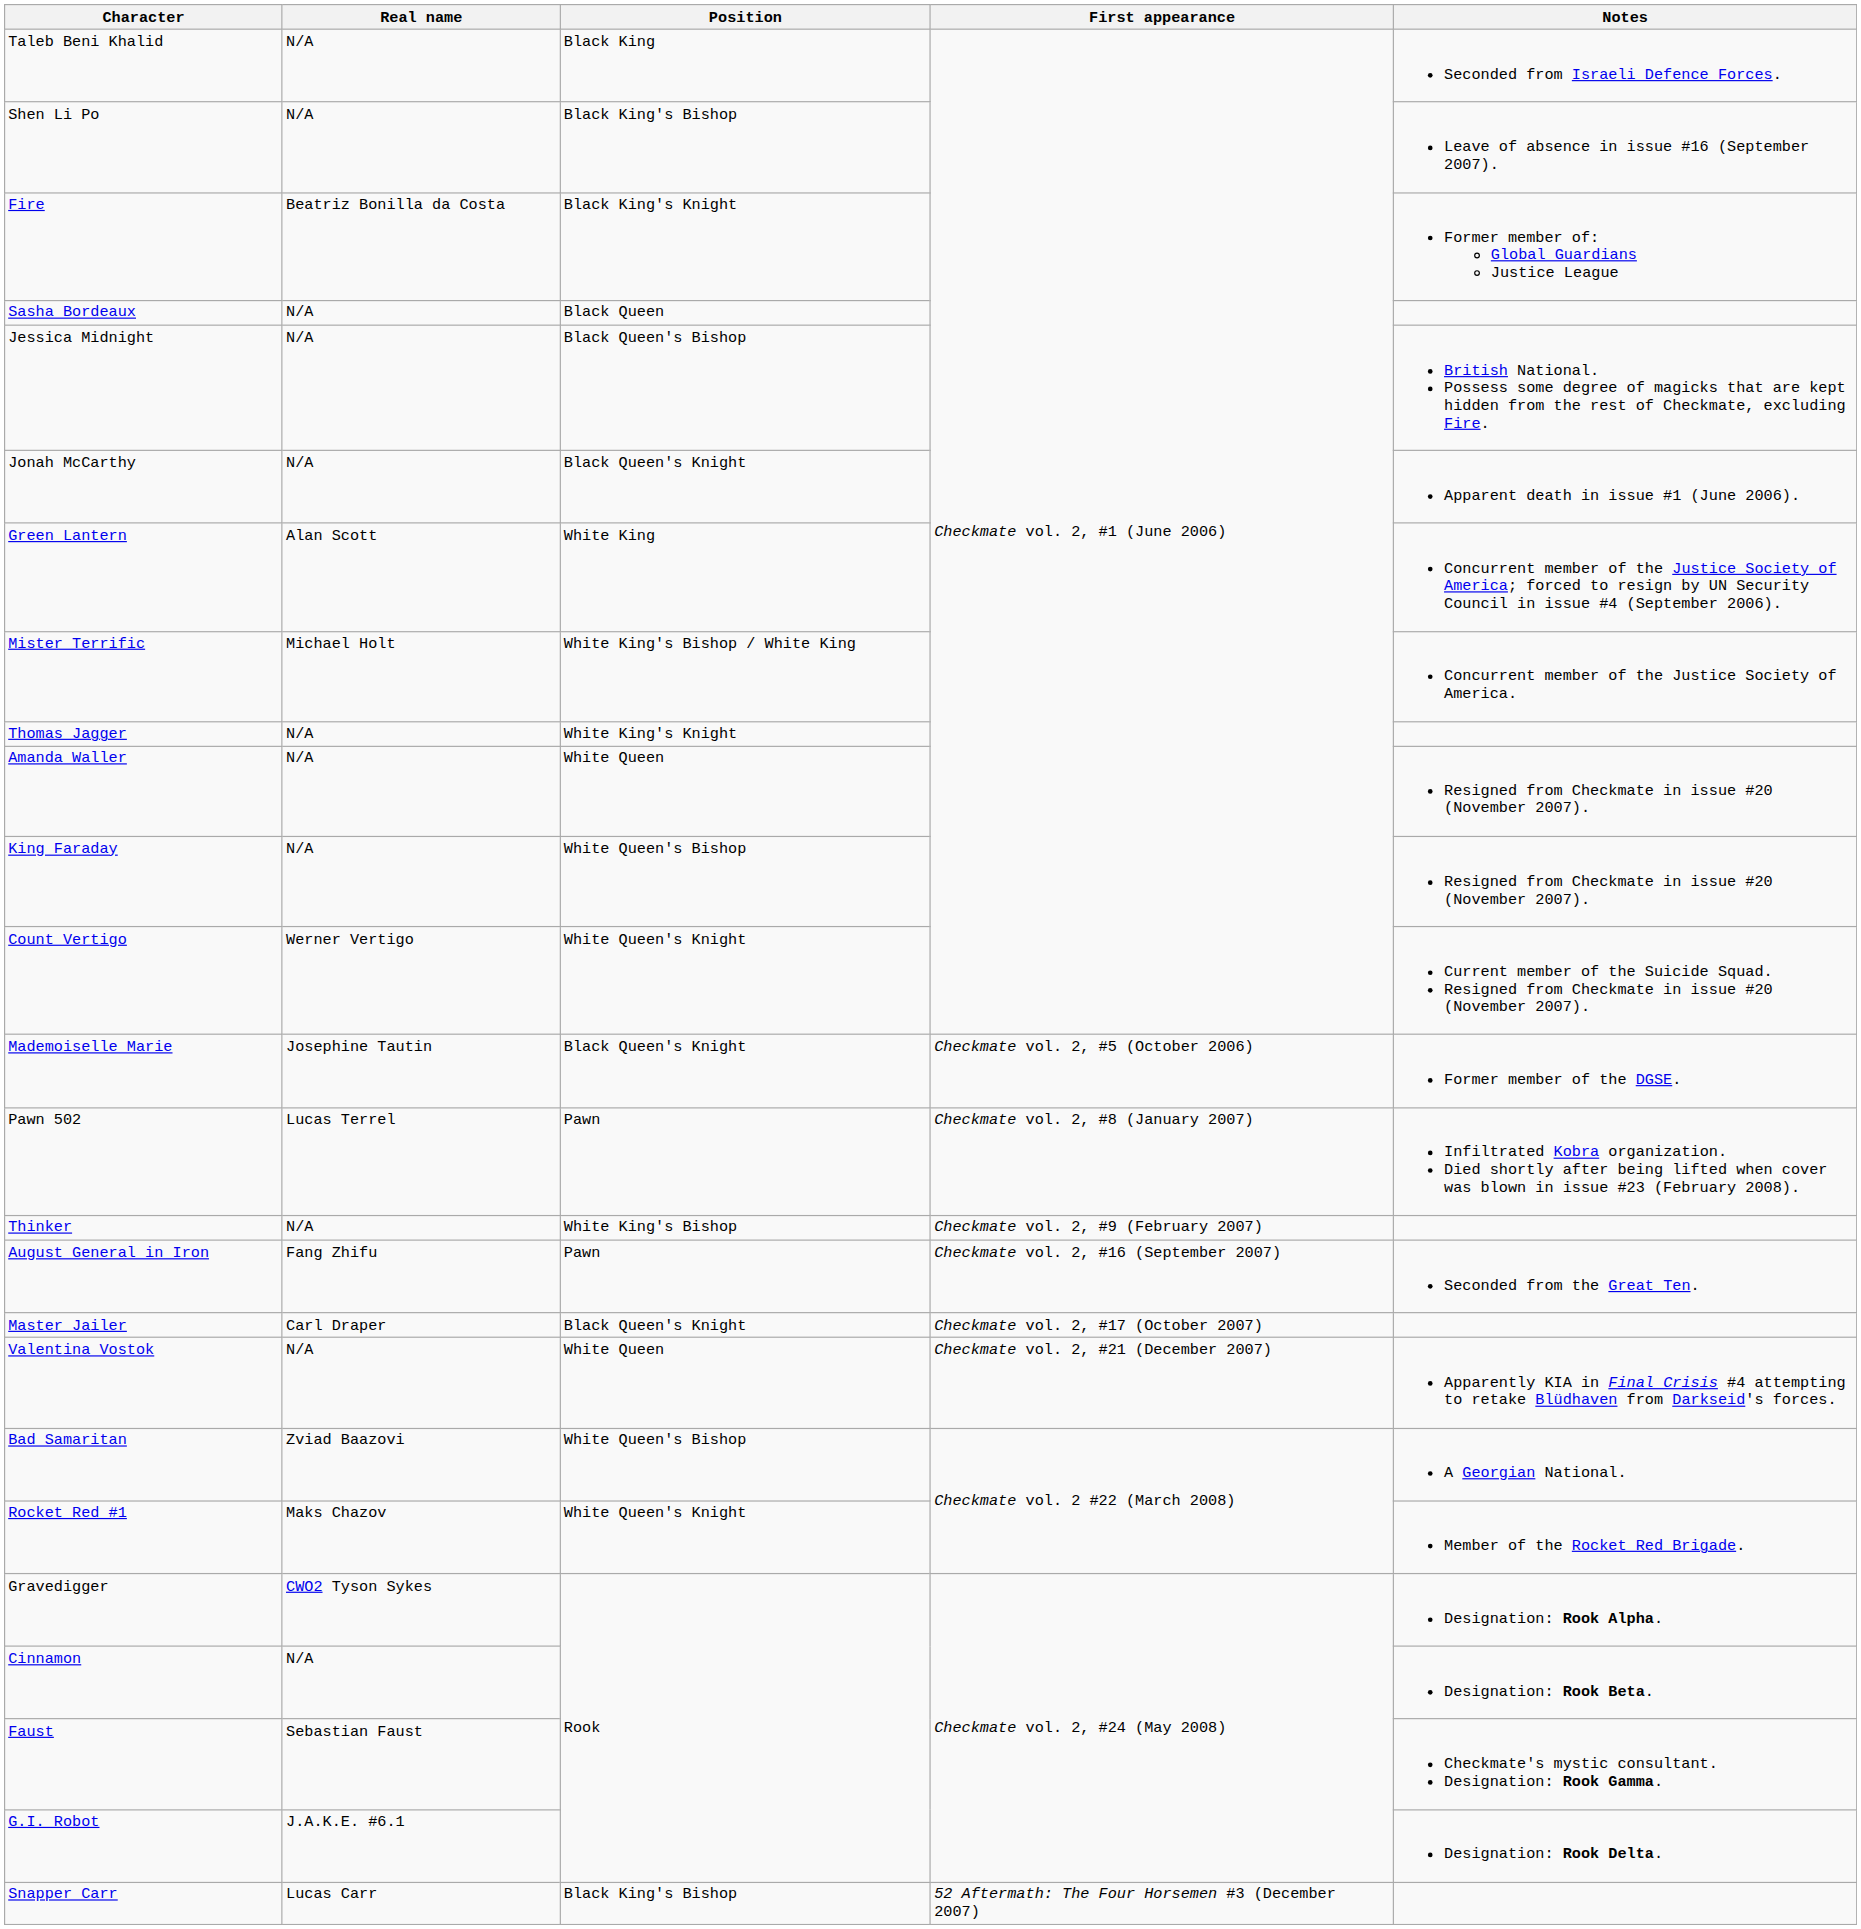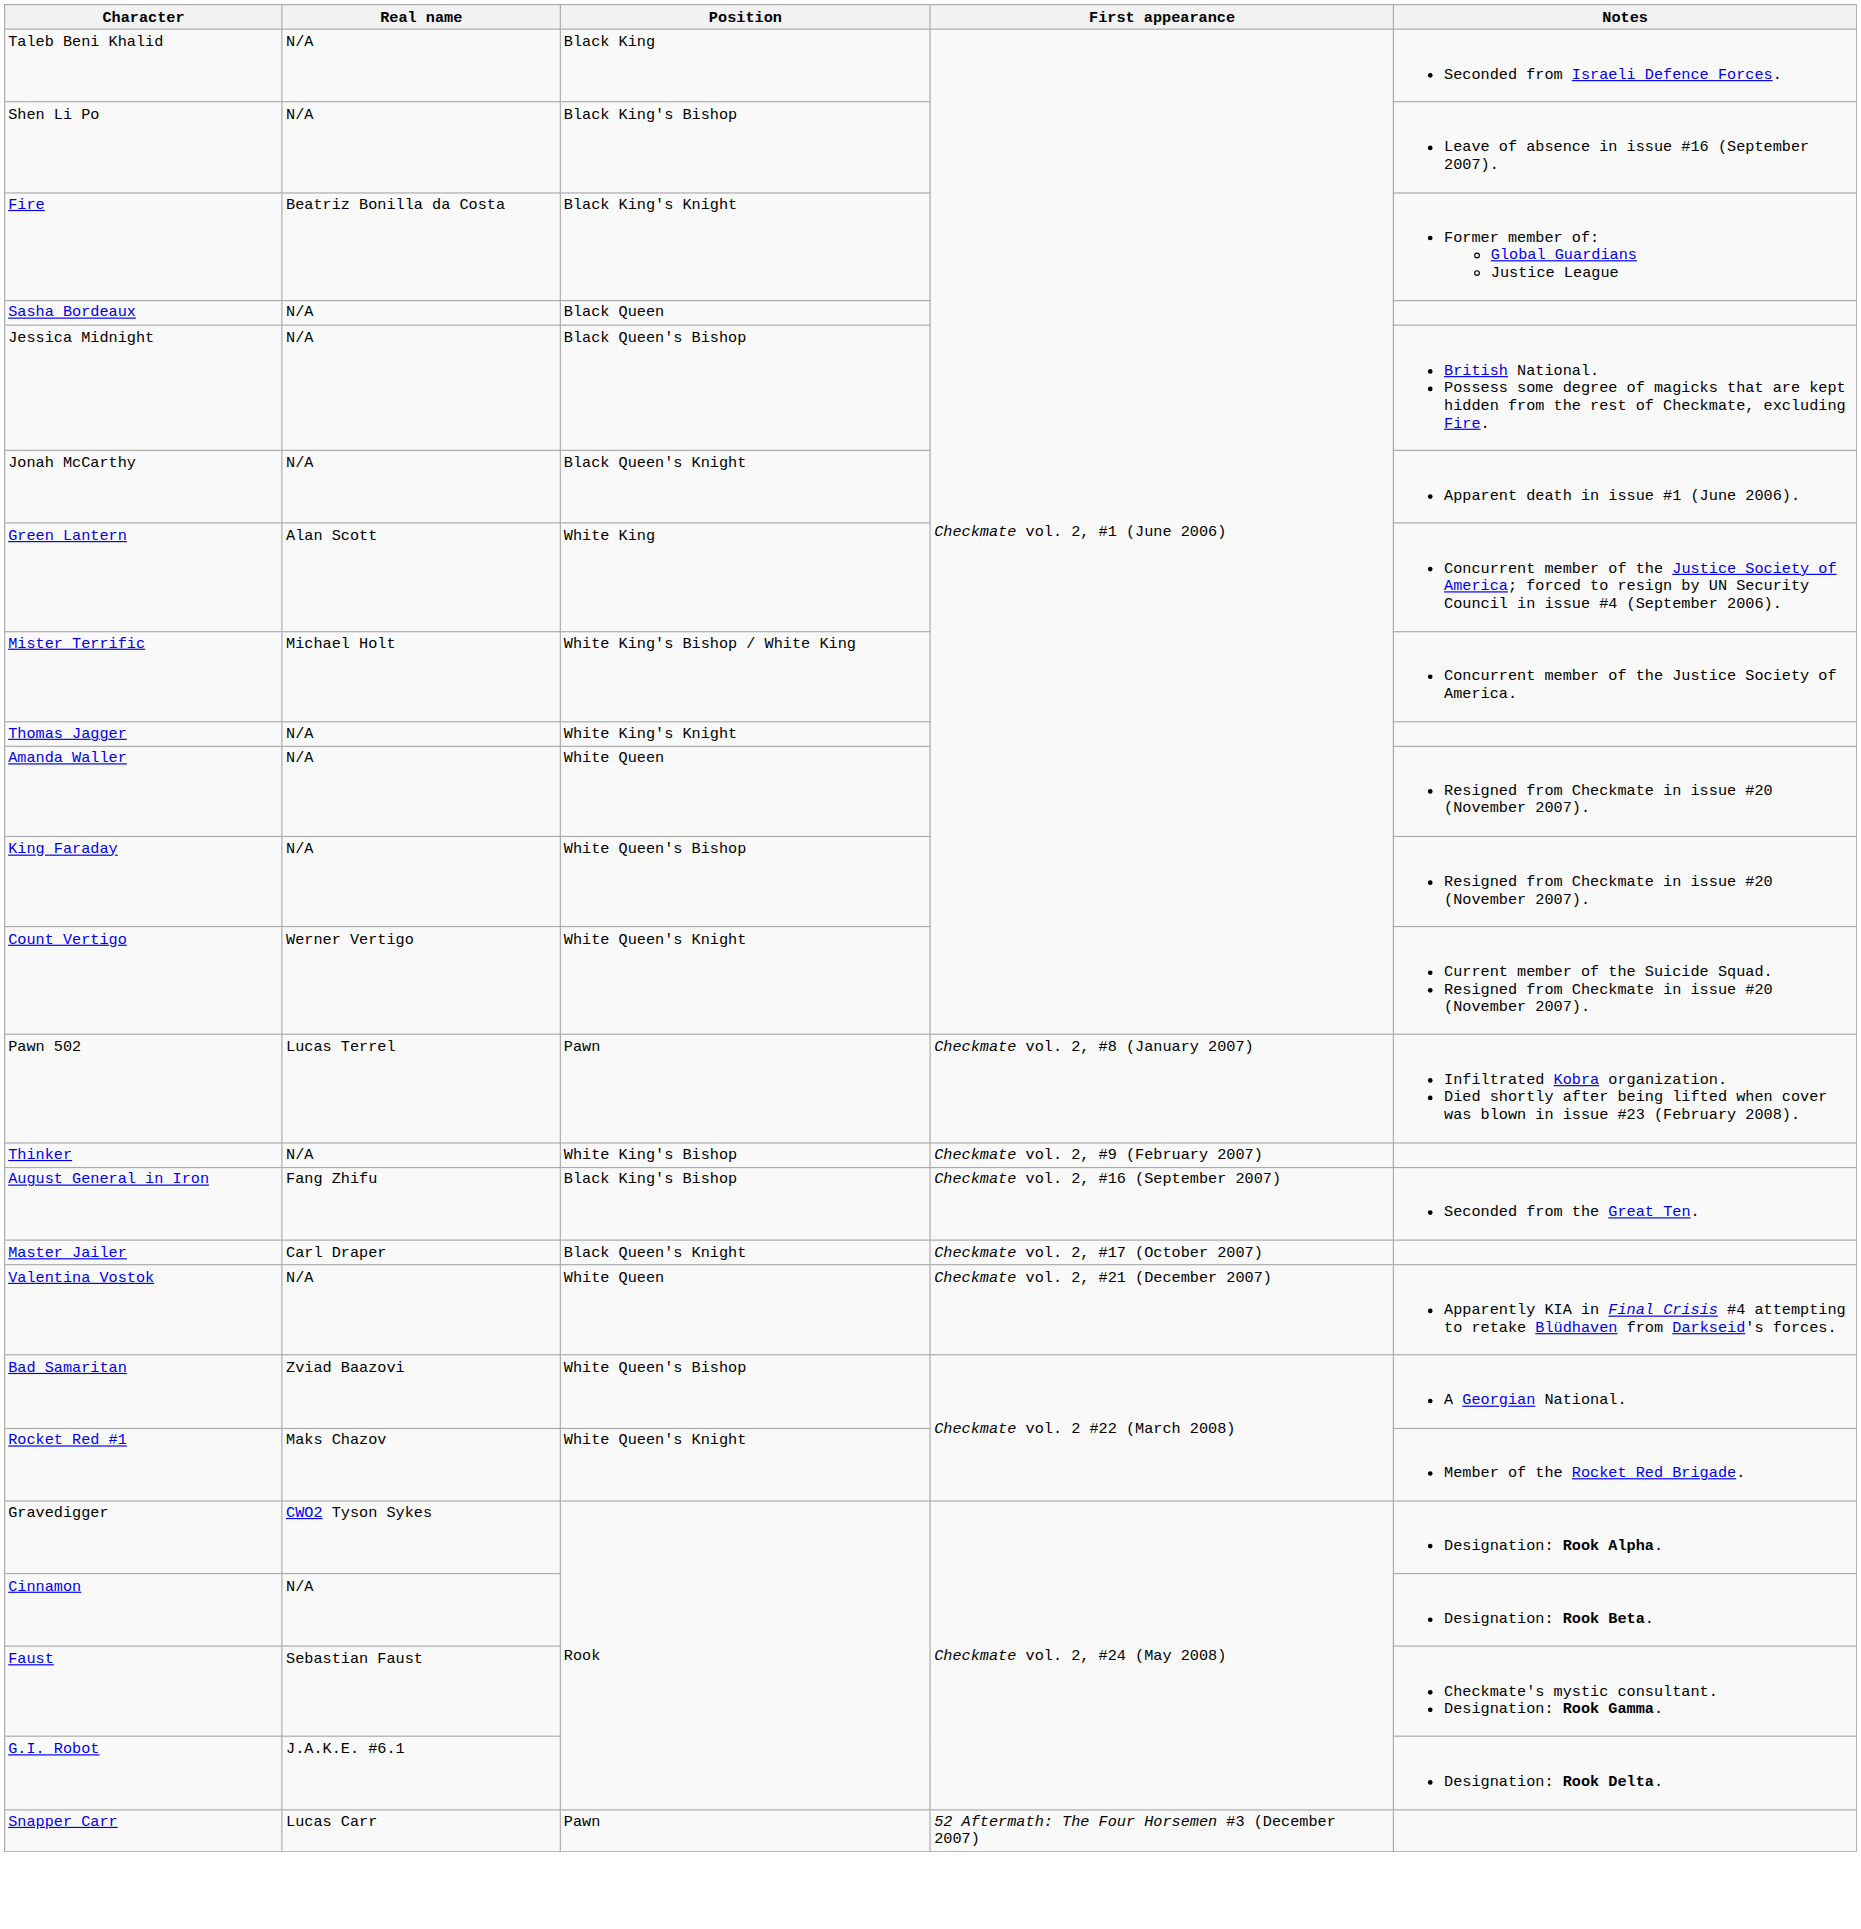 <table class="wikitable" width=100%>
 <tr>
 <th width=15%>Character</th>
 <th width=15%>Real name</th>
 <th width=20%>Position</th>
 <th width=25%>First appearance</th>
 <th width=25%>Notes</th>
 </tr>
 <tr>
 <td valign="top">Taleb Beni Khalid</td>
 <td valign="top">N/A</td>
 <td valign="top">Black King</td>
 <td rowspan="12"><em>Checkmate</em> vol. 2, #1 (June 2006)</td>
 <td valign="top"><br><ul><li>Seconded from <a href='#'>Israeli Defence Forces</a>.</li></ul></td>
 </tr>
 <tr>
 <td valign="top">Shen Li Po</td>
 <td valign="top">N/A</td>
 <td valign="top">Black King's Bishop</td>
 <td valign="top"><br><ul><li>Leave of absence in issue #16 (September 2007).</li></ul></td>
 </tr>
 <tr>
 <td valign="top"><a href='#'>Fire</a></td>
 <td valign="top">Beatriz Bonilla da Costa</td>
 <td valign="top">Black King's Knight</td>
 <td valign="top"><br><ul><li>Former member of:<ul><li><a href='#'>Global Guardians</a></li><li>Justice League</li></ul></li></ul></td>
 </tr>
 <tr>
 <td valign="top"><a href='#'>Sasha Bordeaux</a></td>
 <td valign="top">N/A</td>
 <td valign="top">Black Queen</td>
 <td valign="top"></td>
 </tr>
 <tr>
 <td valign="top">Jessica Midnight</td>
 <td valign="top">N/A</td>
 <td valign="top">Black Queen's Bishop</td>
 <td valign="top"><br><ul><li><a href='#'>British</a> National.</li><li>Possess some degree of magicks that are kept hidden from the rest of Checkmate, excluding <a href='#'>Fire</a>.</li></ul></td>
 </tr>
 <tr>
 <td valign="top">Jonah McCarthy</td>
 <td valign="top">N/A</td>
 <td valign="top">Black Queen's Knight</td>
 <td valign="top"><br><ul><li>Apparent death in issue #1 (June 2006).</li></ul></td>
 </tr>
 <tr>
 <td valign="top"><a href='#'>Green Lantern</a></td>
 <td valign="top">Alan Scott</td>
 <td valign="top">White King</td>
 <td><br><ul><li>Concurrent member of the <a href='#'>Justice Society of America</a>; forced to resign by UN Security Council in issue #4 (September 2006).</li></ul></td>
 </tr>
 <tr>
 <td valign="top"><a href='#'>Mister Terrific</a></td>
 <td valign="top">Michael Holt</td>
 <td valign="top">White King's Bishop / White King</td>
 <td><br><ul><li>Concurrent member of the Justice Society of America.</li></ul></td>
 </tr>
 <tr>
 <td valign="top"><a href='#'>Thomas Jagger</a></td>
 <td valign="top">N/A</td>
 <td valign="top">White King's Knight</td>
 <td valign="top"></td>
 </tr>
 <tr>
 <td valign="top"><a href='#'>Amanda Waller</a></td>
 <td valign="top">N/A</td>
 <td valign="top">White Queen</td>
 <td valign="top"><br><ul><li>Resigned from Checkmate in issue #20 (November 2007).</li></ul></td>
 </tr>
 <tr>
 <td valign="top"><a href='#'>King Faraday</a></td>
 <td valign="top">N/A</td>
 <td valign="top">White Queen's Bishop</td>
 <td valign="top"><br><ul><li>Resigned from Checkmate in issue #20 (November 2007).</li></ul></td>
 </tr>
 <tr>
 <td valign="top"><a href='#'>Count Vertigo</a></td>
 <td valign="top">Werner Vertigo</td>
 <td valign="top">White Queen's Knight</td>
 <td valign="top"><br><ul><li>Current member of the Suicide Squad.</li><li>Resigned from Checkmate in issue #20 (November 2007).</li></ul></td>
 </tr>
 <tr>
-<td valign="top"><a href='#'>Mademoiselle Marie</a></td>
-<td valign="top">Josephine Tautin</td>
-<td valign="top">Black Queen's Knight</td>
-<td valign="top"><em>Checkmate</em> vol. 2, #5 (October 2006)</td>
-<td valign="top"><br><ul><li>Former member of the <a href='#'>DGSE</a>.</li></ul></td>
-</tr>
-<tr>
 <td valign="top">Pawn 502</td>
 <td valign="top">Lucas Terrel</td>
 <td valign="top">Pawn</td>
 <td valign="top"><em>Checkmate</em> vol. 2, #8 (January 2007)</td>
 <td valign="top"><br><ul><li>Infiltrated <a href='#'>Kobra</a> organization.</li><li>Died shortly after being lifted when cover was blown in issue #23 (February 2008).</li></ul></td>
 </tr>
 <tr>
 <td valign="top"><a href='#'>Thinker</a></td>
 <td valign="top">N/A</td>
 <td valign="top">White King's Bishop</td>
 <td valign="top"><em>Checkmate</em> vol. 2, #9 (February 2007)</td>
 <td valign="top"></td>
 </tr>
 <tr>
 <td valign="top"><a href='#'>August General in Iron</a></td>
 <td valign="top">Fang Zhifu</td>
-<td valign="top">Pawn</td>
+<td valign="top">Black King's Bishop</td>
 <td valign="top"><em>Checkmate</em> vol. 2, #16 (September 2007)</td>
 <td valign="top"><br><ul><li>Seconded from the <a href='#'>Great Ten</a>.</li></ul></td>
 </tr>
 <tr>
 <td valign="top"><a href='#'>Master Jailer</a></td>
 <td valign="top">Carl Draper</td>
 <td valign="top">Black Queen's Knight</td>
 <td valign="top"><em>Checkmate</em> vol. 2, #17 (October 2007)</td>
 <td valign="top"></td>
 </tr>
 <tr>
 <td valign="top"><a href='#'>Valentina Vostok</a></td>
 <td valign="top">N/A</td>
 <td valign="top">White Queen</td>
 <td valign="top"><em>Checkmate</em> vol. 2, #21 (December 2007)</td>
 <td valign="top"><br><ul><li>Apparently KIA in <em><a href='#'>Final Crisis</a></em> #4 attempting to retake <a href='#'>Blüdhaven</a> from <a href='#'>Darkseid</a>'s forces.</li></ul></td>
 </tr>
 <tr>
 <td valign="top"><a href='#'>Bad Samaritan</a></td>
 <td valign="top">Zviad Baazovi</td>
 <td valign="top">White Queen's Bishop</td>
 <td rowspan="2"><em>Checkmate</em> vol. 2 #22 (March 2008)</td>
 <td valign="top"><br><ul><li>A <a href='#'>Georgian</a> National.</li></ul></td>
 </tr>
 <tr>
 <td valign="top"><a href='#'>Rocket Red #1</a></td>
 <td valign="top">Maks Chazov</td>
 <td valign="top">White Queen's Knight</td>
 <td valign="top"><br><ul><li>Member of the <a href='#'>Rocket Red Brigade</a>.</li></ul></td>
 </tr>
 <tr>
 <td valign="top">Gravedigger</td>
 <td valign="top"><a href='#'>CWO2</a> Tyson Sykes</td>
 <td rowspan="4">Rook</td>
 <td rowspan="4"><em>Checkmate</em> vol. 2, #24 (May 2008)</td>
 <td valign="top"><br><ul><li>Designation: <strong>Rook Alpha</strong>.</li></ul></td>
 </tr>
 <tr>
 <td valign="top"><a href='#'>Cinnamon</a></td>
 <td valign="top">N/A</td>
 <td valign="top"><br><ul><li>Designation: <strong>Rook Beta</strong>.</li></ul></td>
 </tr>
 <tr>
 <td valign="top"><a href='#'>Faust</a></td>
 <td valign="top">Sebastian Faust</td>
 <td valign="top"><br><ul><li>Checkmate's mystic consultant.</li><li>Designation: <strong>Rook Gamma</strong>.</li></ul></td>
 </tr>
 <tr>
 <td valign="top"><a href='#'>G.I. Robot</a></td>
 <td valign="top">J.A.K.E. #6.1</td>
 <td valign="top"><br><ul><li>Designation: <strong>Rook Delta</strong>.</li></ul></td>
 </tr>
 <tr>
 <td valign="top"><a href='#'>Snapper Carr</a></td>
 <td valign="top">Lucas Carr</td>
-<td valign="top">Black King's Bishop</td>
+<td valign="top">Pawn</td>
 <td valign="top"><em>52 Aftermath: The Four Horsemen </em> #3 (December 2007)</td>
 <td valign="top"></td>
 </tr>
 <tr>
 </tr>
 </table>
